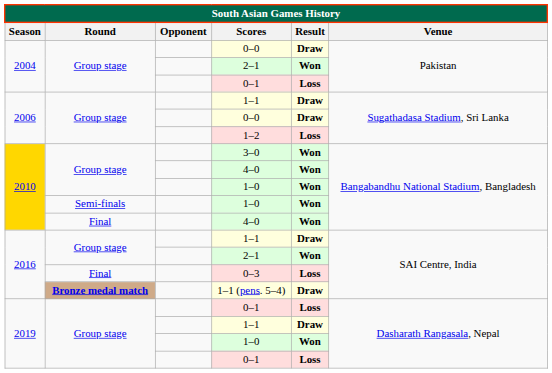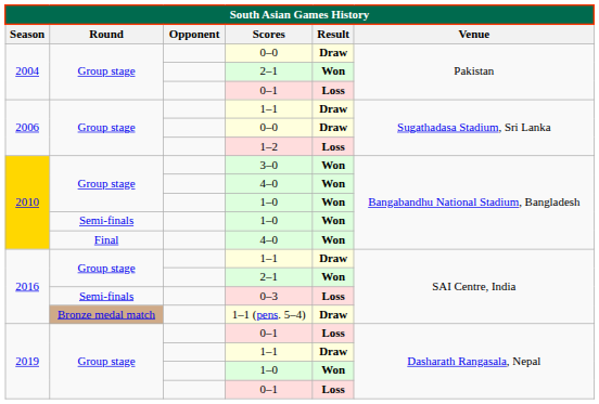 <table class="wikitable collapsible collapsed" style="text-align: center; font-size: 100%;width: 800px">
 <tr>
 <th colspan="6" style="background: #006a4e;border: 2px solid #ff3300;color: #FFFFFF;">South Asian Games History</th>
 </tr>
 <tr>
 <th>Season</th>
 <th>Round</th>
 <th>Opponent</th>
 <th>Scores</th>
 <th>Result</th>
 <th>Venue</th>
 </tr>
 <tr>
 <td rowspan=3><a href='#'>2004</a></td>
 <td rowspan=3><a href='#'>Group stage</a></td>
 <td style="text-align:left"></td>
 <td style="background:#ffd;">0–0</td>
 <td style="background:#ffd;"><strong>Draw</strong></td>
 <td rowspan=3> Pakistan</td>
 </tr>
 <tr>
 <td style="text-align:left"></td>
 <td style="background:#dfd;">2–1</td>
 <td style="background:#dfd;"><strong>Won</strong></td>
 </tr>
 <tr>
 <td style="text-align:left"></td>
 <td style="background:#fdd;">0–1</td>
 <td style="background:#fdd;"><strong>Loss</strong></td>
 </tr>
 <tr>
 <td rowspan=3><a href='#'>2006</a></td>
 <td rowspan=3><a href='#'>Group stage</a></td>
 <td style="text-align:left"></td>
 <td style="background:#ffd;">1–1</td>
 <td style="background:#ffd;"><strong>Draw</strong></td>
 <td rowspan=3><a href='#'>Sugathadasa Stadium</a>,  Sri Lanka</td>
 </tr>
 <tr>
 <td style="text-align:left"></td>
 <td style="background:#ffd;">0–0</td>
 <td style="background:#ffd;"><strong>Draw</strong></td>
 </tr>
 <tr>
 <td style="text-align:left"></td>
 <td style="background:#fdd;">1–2</td>
 <td style="background:#fdd;"><strong>Loss</strong></td>
 </tr>
 <tr>
 <td rowspan=5 style="background-color:Gold;"><a href='#'>2010</a></td>
 <td rowspan=3><a href='#'>Group stage</a></td>
 <td style="text-align:left"></td>
 <td style="background:#dfd;">3–0</td>
 <td style="background:#dfd;"><strong>Won</strong></td>
 <td rowspan=5><a href='#'>Bangabandhu National Stadium</a>,  Bangladesh</td>
 </tr>
 <tr>
 <td style="text-align:left"></td>
 <td style="background:#dfd;">4–0</td>
 <td style="background:#dfd;"><strong>Won</strong></td>
 </tr>
 <tr>
 <td style="text-align:left"></td>
 <td style="background:#dfd;">1–0</td>
 <td style="background:#dfd;"><strong>Won</strong></td>
 </tr>
 <tr>
 <td><a href='#'>Semi-finals</a></td>
 <td style="text-align:left"></td>
 <td style="background:#dfd;">1–0</td>
 <td style="background:#dfd;"><strong>Won</strong></td>
 </tr>
 <tr>
 <td><a href='#'>Final</a></td>
 <td style="text-align:left"></td>
 <td style="background:#dfd;">4–0</td>
 <td style="background:#dfd;"><strong>Won</strong></td>
 </tr>
 <tr>
 <td rowspan=4><a href='#'>2016</a></td>
 <td rowspan=2><a href='#'>Group stage</a></td>
 <td style="text-align:left"></td>
 <td style="background:#ffd;">1–1</td>
 <td style="background:#ffd;"><strong>Draw</strong></td>
 <td rowspan=4>SAI Centre,  India</td>
 </tr>
 <tr>
 <td style="text-align:left"></td>
 <td style="background:#dfd;">2–1</td>
 <td style="background:#dfd;"><strong>Won</strong></td>
 </tr>
 <tr>
-<td><a href='#'>Final</a></td>
+<td><a href='#'>Semi-finals</a></td>
 <td style="text-align:left"></td>
 <td style="background:#fdd;">0–3</td>
 <td style="background:#fdd;"><strong>Loss</strong></td>
 </tr>
 <tr>
-<td style="background-color:#CFAA88;"><strong><a href='#'>Bronze medal match</a></strong></td>
+<td style="background-color:#CFAA88;"><a href='#'>Bronze medal match</a></td>
 <td style="text-align:left"></td>
 <td style="background:#ffd;">1–1 (<a href='#'>pens</a>. 5–4)</td>
 <td style="background:#ffd;"><strong>Draw</strong></td>
 </tr>
 <tr>
 <td rowspan=4><a href='#'>2019</a></td>
 <td rowspan=4><a href='#'>Group stage</a></td>
 <td style="text-align:left"></td>
 <td style="background:#fdd;">0–1</td>
 <td style="background:#fdd;"><strong>Loss</strong></td>
 <td rowspan=4><a href='#'>Dasharath Rangasala</a>,  Nepal</td>
 </tr>
 <tr>
 <td style="text-align:left"></td>
 <td style="background:#ffd;">1–1</td>
 <td style="background:#ffd;"><strong>Draw</strong></td>
 </tr>
 <tr>
 <td style="text-align:left"></td>
 <td style="background:#dfd;">1–0</td>
 <td style="background:#dfd;"><strong>Won</strong></td>
 </tr>
 <tr>
 <td style="text-align:left"></td>
 <td style="background:#fdd;">0–1</td>
 <td style="background:#fdd;"><strong>Loss</strong></td>
 </tr>
 </table>
